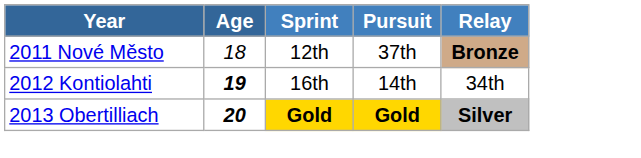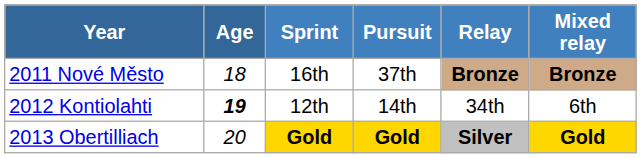 <table class="wikitable" style="font-size:95%; text-align:center; border:grey solid 1px; border-collapse:collapse; background:#ffffff;">
 <tr>
 <th style="background-color:#369; color:white;    width:145px;">Year</th>
 <th style="background-color:#369; color:white;    width:40px;">Age</th>
 <th style="background-color:#4180be; color:white; width:60px;">Sprint</th>
 <th style="background-color:#4180be; color:white; width:60px;">Pursuit</th>
 <th style="background-color:#4180be; color:white; width:60px;">Relay</th>
+<th style="background-color:#4180be; color:white; width:75px;">Mixed relay</th>
 </tr>
 <tr>
 <td align=left> <a href='#'>2011 Nové Město</a></td>
 <td><em>18</em></td>
-<td>12th</td>
+<td>16th</td>
 <td>37th</td>
+<td style="background:#cfaa88;"><strong>Bronze</strong></td>
 <td style="background:#cfaa88;"><strong>Bronze</strong></td>
 </tr>
 <tr>
 <td align=left> <a href='#'>2012 Kontiolahti</a></td>
 <td><strong><em>19</em></strong></td>
-<td>16th</td>
+<td>12th</td>
 <td>14th</td>
 <td>34th</td>
+<td>6th</td>
 </tr>
 <tr>
 <td align=left> <a href='#'>2013 Obertilliach</a></td>
-<td><strong><em>20</em></strong></td>
+<td><em>20</em></td>
 <td style="background:gold;"><strong>Gold</strong></td>
 <td style="background:gold;"><strong>Gold</strong></td>
 <td style="background:silver;"><strong>Silver</strong></td>
+<td style="background:gold;"><strong>Gold</strong></td>
 </tr>
 </table>
